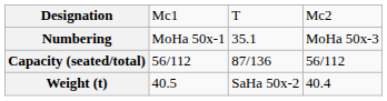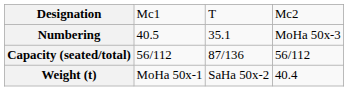 <table class="wikitable">
 <tr>
 <th>Designation</th>
 <td>Mc1</td>
 <td>T</td>
 <td>Mc2</td>
 </tr>
 <tr>
 <th>Numbering</th>
-<td>MoHa 50x-1</td>
+<td>40.5</td>
 <td>35.1</td>
 <td>MoHa 50x-3</td>
 </tr>
 <tr>
 <th>Capacity (seated/total)</th>
 <td>56/112</td>
 <td>87/136</td>
 <td>56/112</td>
 </tr>
 <tr>
 <th>Weight (t)</th>
-<td>40.5</td>
+<td>MoHa 50x-1</td>
 <td>SaHa 50x-2</td>
 <td>40.4</td>
 </tr>
 </table>
